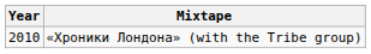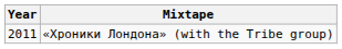 <table class="wikitable">
 <tr>
 <th>Year</th>
 <th>Mixtape</th>
 </tr>
 <tr>
-<td>2010</td>
+<td>2011</td>
 <td>«Хроники Лондона» (with the Tribe group)</td>
 </tr>
 </table>
